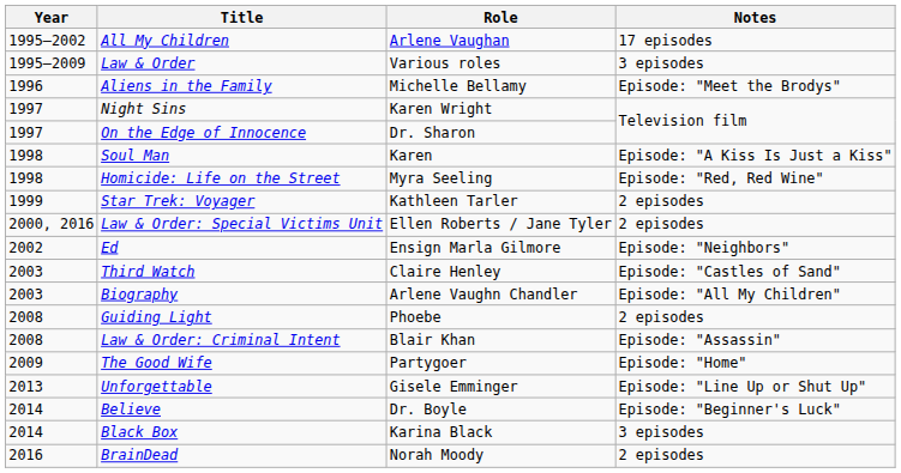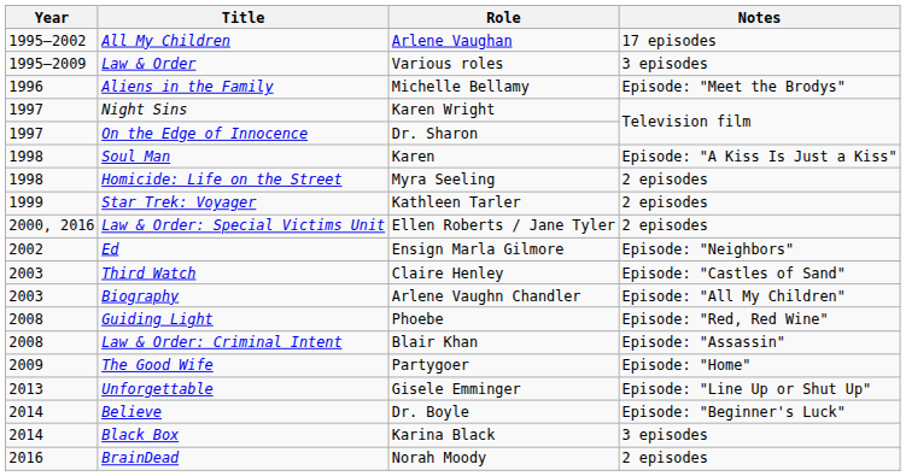 <table class="wikitable sortable">
 <tr>
 <th>Year</th>
 <th>Title</th>
 <th>Role</th>
 <th>Notes</th>
 </tr>
 <tr>
 <td>1995–2002</td>
 <td><em><a href='#'>All My Children</a></em></td>
 <td><a href='#'>Arlene Vaughan</a></td>
 <td>17 episodes</td>
 </tr>
 <tr>
 <td>1995–2009</td>
 <td><em><a href='#'>Law & Order</a></em></td>
 <td>Various roles</td>
 <td>3 episodes</td>
 </tr>
 <tr>
 <td>1996</td>
 <td><em><a href='#'>Aliens in the Family</a></em></td>
 <td>Michelle Bellamy</td>
 <td>Episode: "Meet the Brodys"</td>
 </tr>
 <tr>
 <td>1997</td>
 <td><em>Night Sins</em></td>
 <td>Karen Wright</td>
 <td rowspan="2">Television film</td>
 </tr>
 <tr>
 <td>1997</td>
 <td><em><a href='#'>On the Edge of Innocence</a></em></td>
 <td>Dr. Sharon</td>
 </tr>
 <tr>
 <td>1998</td>
 <td><a href='#'><em>Soul Man</em></a></td>
 <td>Karen</td>
 <td>Episode: "A Kiss Is Just a Kiss"</td>
 </tr>
 <tr>
 <td>1998</td>
 <td><em><a href='#'>Homicide: Life on the Street</a></em></td>
 <td>Myra Seeling</td>
-<td>Episode: "Red, Red Wine"</td>
+<td>2 episodes</td>
 </tr>
 <tr>
 <td>1999</td>
 <td><em><a href='#'>Star Trek: Voyager</a></em></td>
 <td>Kathleen Tarler</td>
 <td>2 episodes</td>
 </tr>
 <tr>
 <td>2000, 2016</td>
 <td><em><a href='#'>Law & Order: Special Victims Unit</a></em></td>
 <td>Ellen Roberts / Jane Tyler</td>
 <td>2 episodes</td>
 </tr>
 <tr>
 <td>2002</td>
 <td><a href='#'><em>Ed</em></a></td>
 <td>Ensign Marla Gilmore</td>
 <td>Episode: "Neighbors"</td>
 </tr>
 <tr>
 <td>2003</td>
 <td><em><a href='#'>Third Watch</a></em></td>
 <td>Claire Henley</td>
 <td>Episode: "Castles of Sand"</td>
 </tr>
 <tr>
 <td>2003</td>
 <td><a href='#'><em>Biography</em></a></td>
 <td>Arlene Vaughn Chandler</td>
 <td>Episode: "All My Children"</td>
 </tr>
 <tr>
 <td>2008</td>
 <td><em><a href='#'>Guiding Light</a></em></td>
 <td>Phoebe</td>
-<td>2 episodes</td>
+<td>Episode: "Red, Red Wine"</td>
 </tr>
 <tr>
 <td>2008</td>
 <td><em><a href='#'>Law & Order: Criminal Intent</a></em></td>
 <td>Blair Khan</td>
 <td>Episode: "Assassin"</td>
 </tr>
 <tr>
 <td>2009</td>
 <td><em><a href='#'>The Good Wife</a></em></td>
 <td>Partygoer</td>
 <td>Episode: "Home"</td>
 </tr>
 <tr>
 <td>2013</td>
 <td><a href='#'><em>Unforgettable</em></a></td>
 <td>Gisele Emminger</td>
 <td>Episode: "Line Up or Shut Up"</td>
 </tr>
 <tr>
 <td>2014</td>
 <td><a href='#'><em>Believe</em></a></td>
 <td>Dr. Boyle</td>
 <td>Episode: "Beginner's Luck"</td>
 </tr>
 <tr>
 <td>2014</td>
 <td><a href='#'><em>Black Box</em></a></td>
 <td>Karina Black</td>
 <td>3 episodes</td>
 </tr>
 <tr>
 <td>2016</td>
 <td><em><a href='#'>BrainDead</a></em></td>
 <td>Norah Moody</td>
 <td>2 episodes</td>
 </tr>
 </table>
